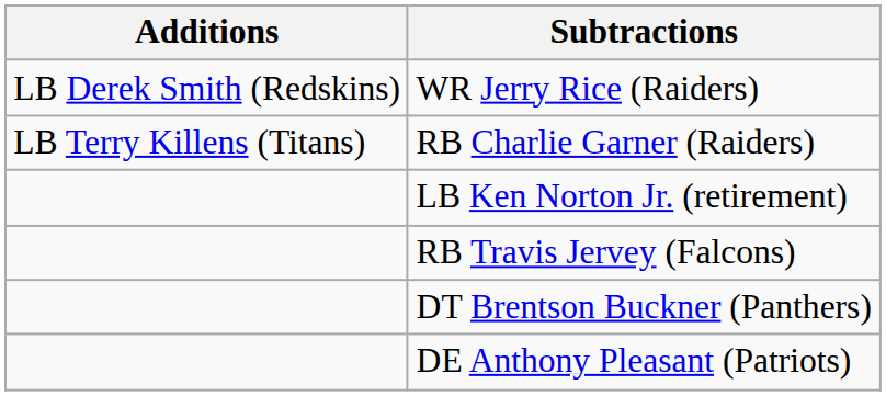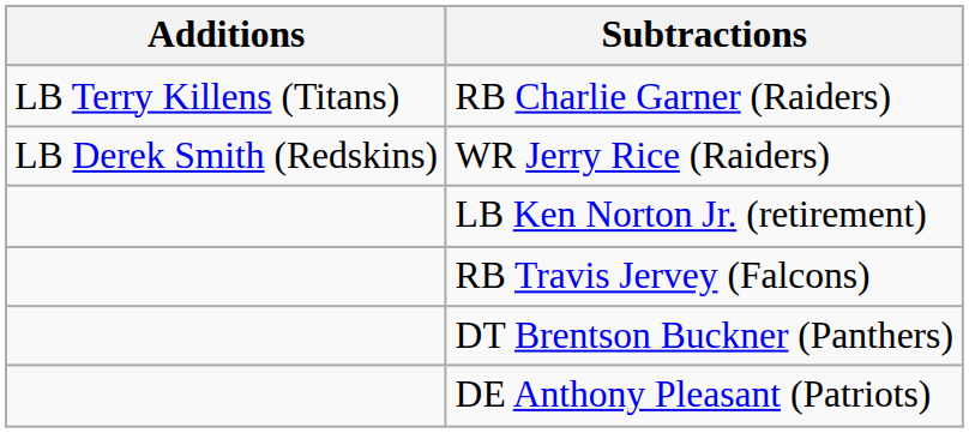 <table class="wikitable">
 <tr>
 <th>Additions</th>
 <th>Subtractions</th>
 </tr>
 <tr>
+<td>LB <a href='#'>Terry Killens</a> (Titans)</td>
+<td>RB <a href='#'>Charlie Garner</a> (Raiders)</td>
+</tr>
+<tr>
 <td>LB <a href='#'>Derek Smith</a> (Redskins)</td>
 <td>WR <a href='#'>Jerry Rice</a> (Raiders)</td>
-</tr>
-<tr>
-<td>LB <a href='#'>Terry Killens</a> (Titans)</td>
-<td>RB <a href='#'>Charlie Garner</a> (Raiders)</td>
 </tr>
 <tr>
 <td></td>
 <td>LB <a href='#'>Ken Norton Jr.</a> (retirement)</td>
 </tr>
 <tr>
 <td></td>
 <td>RB <a href='#'>Travis Jervey</a> (Falcons)</td>
 </tr>
 <tr>
 <td></td>
 <td>DT <a href='#'>Brentson Buckner</a> (Panthers)</td>
 </tr>
 <tr>
 <td></td>
 <td>DE <a href='#'>Anthony Pleasant</a> (Patriots)</td>
 </tr>
 </table>
